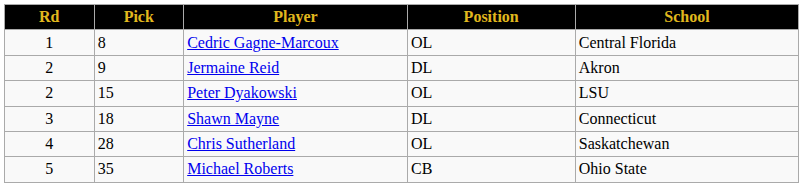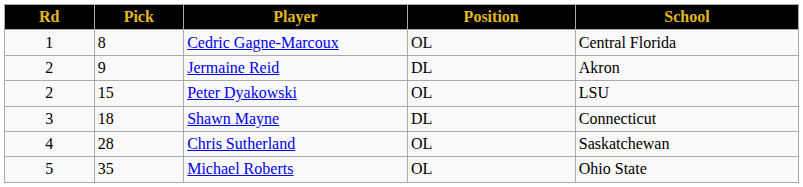 <table class="wikitable sortable">
 <tr>
 <th style="background:black;color:#e1b81e;"  width="8%">Rd</th>
 <th style="background:black;color:#e1b81e;"  width="8%">Pick</th>
 <th style="background:black;color:#e1b81e;"  width="20%">Player</th>
 <th style="background:black;color:#e1b81e;"  width="15%">Position</th>
 <th style="background:black;color:#e1b81e;"  width="20%">School</th>
 </tr>
 <tr>
 <td align=center>1</td>
 <td>8</td>
 <td><a href='#'>Cedric Gagne-Marcoux</a></td>
 <td>OL</td>
 <td>Central Florida</td>
 </tr>
 <tr>
 <td align=center>2</td>
 <td>9</td>
 <td><a href='#'>Jermaine Reid</a></td>
 <td>DL</td>
 <td>Akron</td>
 </tr>
 <tr>
 <td align=center>2</td>
 <td>15</td>
 <td><a href='#'>Peter Dyakowski</a></td>
 <td>OL</td>
 <td>LSU</td>
 </tr>
 <tr>
 <td align=center>3</td>
 <td>18</td>
 <td><a href='#'>Shawn Mayne</a></td>
 <td>DL</td>
 <td>Connecticut</td>
 </tr>
 <tr>
 <td align=center>4</td>
 <td>28</td>
 <td><a href='#'>Chris Sutherland</a></td>
 <td>OL</td>
 <td>Saskatchewan</td>
 </tr>
 <tr>
 <td align=center>5</td>
 <td>35</td>
 <td><a href='#'>Michael Roberts</a></td>
-<td>CB</td>
+<td>OL</td>
 <td>Ohio State</td>
 </tr>
 </table>
